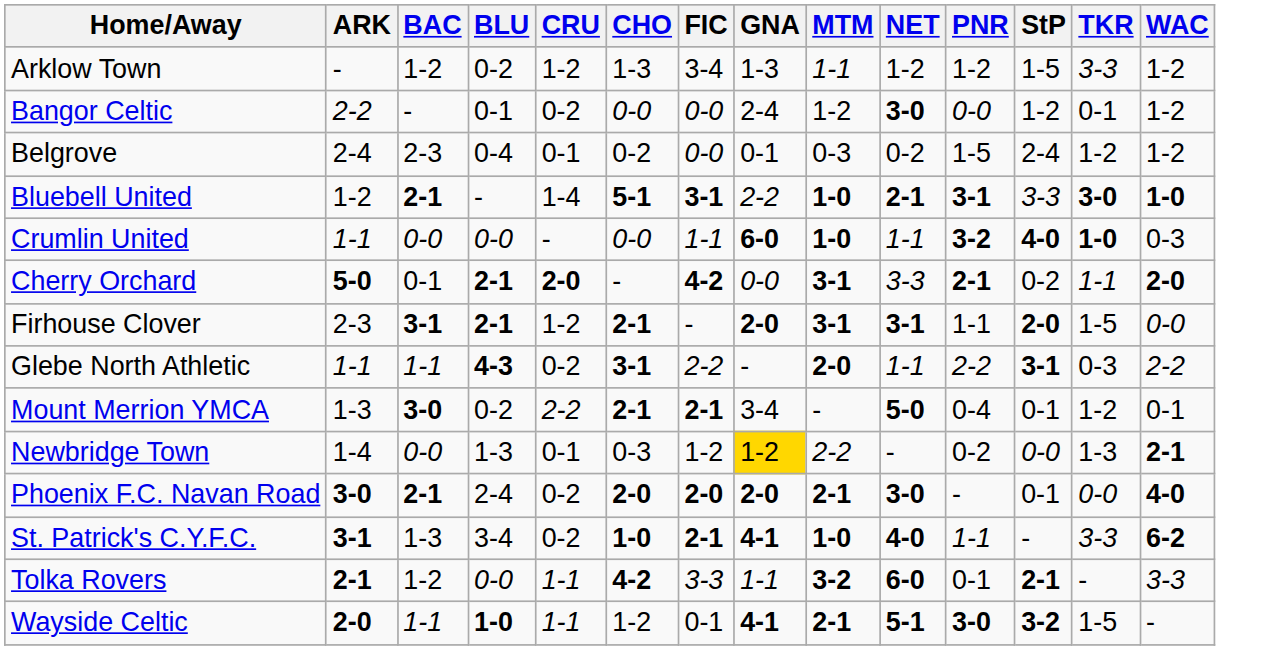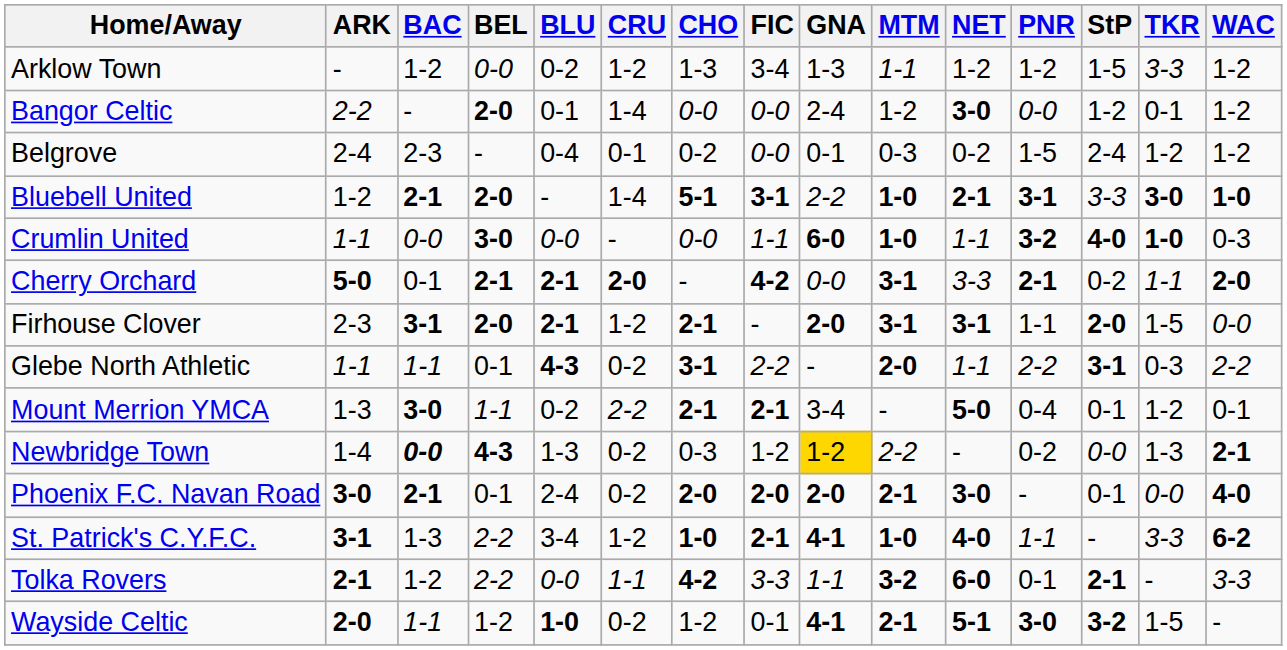 <table class="wikitable collapsible">
 <tr>
 <th>Home/Away</th>
 <th>ARK</th>
 <th><a href='#'>BAC</a></th>
+<th>BEL</th>
 <th><a href='#'>BLU</a></th>
 <th><a href='#'>CRU</a></th>
 <th><a href='#'>CHO</a></th>
 <th>FIC</th>
 <th>GNA</th>
 <th><a href='#'>MTM</a></th>
 <th><a href='#'>NET</a></th>
 <th><a href='#'>PNR</a></th>
 <th>StP</th>
 <th><a href='#'>TKR</a></th>
 <th><a href='#'>WAC</a></th>
 </tr>
 <tr>
 <td>Arklow Town</td>
 <td>-</td>
 <td>1-2</td>
+<td><em>0-0</em></td>
 <td>0-2</td>
 <td>1-2</td>
 <td>1-3</td>
 <td>3-4</td>
 <td>1-3</td>
 <td><em>1-1</em></td>
 <td>1-2</td>
 <td>1-2</td>
 <td>1-5</td>
 <td><em>3-3</em></td>
 <td>1-2</td>
 </tr>
 <tr>
 <td><a href='#'>Bangor Celtic</a></td>
 <td><em>2-2</em></td>
 <td>-</td>
+<td><strong>2-0</strong></td>
 <td>0-1</td>
-<td>0-2</td>
+<td>1-4</td>
 <td><em>0-0</em></td>
 <td><em>0-0</em></td>
 <td>2-4</td>
 <td>1-2</td>
 <td><strong>3-0</strong></td>
 <td><em>0-0</em></td>
 <td>1-2</td>
 <td>0-1</td>
 <td>1-2</td>
 </tr>
 <tr>
 <td>Belgrove</td>
 <td>2-4</td>
 <td>2-3</td>
+<td>-</td>
 <td>0-4</td>
 <td>0-1</td>
 <td>0-2</td>
 <td><em>0-0</em></td>
 <td>0-1</td>
 <td>0-3</td>
 <td>0-2</td>
 <td>1-5</td>
 <td>2-4</td>
 <td>1-2</td>
 <td>1-2</td>
 </tr>
 <tr>
 <td><a href='#'>Bluebell United</a></td>
 <td>1-2</td>
 <td><strong>2-1</strong></td>
+<td><strong>2-0</strong></td>
 <td>-</td>
 <td>1-4</td>
 <td><strong>5-1</strong></td>
 <td><strong>3-1</strong></td>
 <td><em>2-2</em></td>
 <td><strong>1-0</strong></td>
 <td><strong>2-1</strong></td>
 <td><strong>3-1</strong></td>
 <td><em>3-3</em></td>
 <td><strong>3-0</strong></td>
 <td><strong>1-0</strong></td>
 </tr>
 <tr>
 <td><a href='#'>Crumlin United</a></td>
 <td><em>1-1</em></td>
 <td><em>0-0</em></td>
+<td><strong>3-0</strong></td>
 <td><em>0-0</em></td>
 <td>-</td>
 <td><em>0-0</em></td>
 <td><em>1-1</em></td>
 <td><strong>6-0</strong></td>
 <td><strong>1-0</strong></td>
 <td><em>1-1</em></td>
 <td><strong>3-2</strong></td>
 <td><strong>4-0</strong></td>
 <td><strong>1-0</strong></td>
 <td>0-3</td>
 </tr>
 <tr>
 <td><a href='#'>Cherry Orchard</a></td>
 <td><strong>5-0</strong></td>
 <td>0-1</td>
 <td><strong>2-1</strong></td>
+<td><strong>2-1</strong></td>
 <td><strong>2-0</strong></td>
 <td>-</td>
 <td><strong>4-2</strong></td>
 <td><em>0-0</em></td>
 <td><strong>3-1</strong></td>
 <td><em>3-3</em></td>
 <td><strong>2-1</strong></td>
 <td>0-2</td>
 <td><em>1-1</em></td>
 <td><strong>2-0</strong></td>
 </tr>
 <tr>
 <td>Firhouse Clover</td>
 <td>2-3</td>
 <td><strong>3-1</strong></td>
+<td><strong>2-0</strong></td>
 <td><strong>2-1</strong></td>
 <td>1-2</td>
 <td><strong>2-1</strong></td>
 <td>-</td>
 <td><strong>2-0</strong></td>
 <td><strong>3-1</strong></td>
 <td><strong>3-1</strong></td>
 <td>1-1</td>
 <td><strong>2-0</strong></td>
 <td>1-5</td>
 <td><em>0-0</em></td>
 </tr>
 <tr>
 <td>Glebe North Athletic</td>
 <td><em>1-1</em></td>
 <td><em>1-1</em></td>
+<td>0-1</td>
 <td><strong>4-3</strong></td>
 <td>0-2</td>
 <td><strong>3-1</strong></td>
 <td><em>2-2</em></td>
 <td>-</td>
 <td><strong>2-0</strong></td>
 <td><em>1-1</em></td>
 <td><em>2-2</em></td>
 <td><strong>3-1</strong></td>
 <td>0-3</td>
 <td><em>2-2</em></td>
 </tr>
 <tr>
 <td><a href='#'>Mount Merrion YMCA</a></td>
 <td>1-3</td>
 <td><strong>3-0</strong></td>
+<td><em>1-1</em></td>
 <td>0-2</td>
 <td><em>2-2</em></td>
 <td><strong>2-1</strong></td>
 <td><strong>2-1</strong></td>
 <td>3-4</td>
 <td>-</td>
 <td><strong>5-0</strong></td>
 <td>0-4</td>
 <td>0-1</td>
 <td>1-2</td>
 <td>0-1</td>
 </tr>
 <tr>
 <td><a href='#'>Newbridge Town</a></td>
 <td>1-4</td>
-<td><em>0-0</em></td>
+<td><strong><em>0-0</em></strong></td>
+<td><strong>4-3</strong></td>
 <td>1-3</td>
-<td>0-1</td>
+<td>0-2</td>
 <td>0-3</td>
 <td>1-2</td>
 <td style="background: gold;">1-2</td>
 <td><em>2-2</em></td>
 <td>-</td>
 <td>0-2</td>
 <td><em>0-0</em></td>
 <td>1-3</td>
 <td><strong>2-1</strong></td>
 </tr>
 <tr>
 <td><a href='#'>Phoenix F.C. Navan Road</a></td>
 <td><strong>3-0</strong></td>
 <td><strong>2-1</strong></td>
+<td>0-1</td>
 <td>2-4</td>
 <td>0-2</td>
 <td><strong>2-0</strong></td>
 <td><strong>2-0</strong></td>
 <td><strong>2-0</strong></td>
 <td><strong>2-1</strong></td>
 <td><strong>3-0</strong></td>
 <td>-</td>
 <td>0-1</td>
 <td><em>0-0</em></td>
 <td><strong>4-0</strong></td>
 </tr>
 <tr>
 <td><a href='#'>St. Patrick's C.Y.F.C.</a></td>
 <td><strong>3-1</strong></td>
 <td>1-3</td>
+<td><em>2-2</em></td>
 <td>3-4</td>
-<td>0-2</td>
+<td>1-2</td>
 <td><strong>1-0</strong></td>
 <td><strong>2-1</strong></td>
 <td><strong>4-1</strong></td>
 <td><strong>1-0</strong></td>
 <td><strong>4-0</strong></td>
 <td><em>1-1</em></td>
 <td>-</td>
 <td><em>3-3</em></td>
 <td><strong>6-2</strong></td>
 </tr>
 <tr>
 <td><a href='#'>Tolka Rovers</a></td>
 <td><strong>2-1</strong></td>
 <td>1-2</td>
+<td><em>2-2</em></td>
 <td><em>0-0</em></td>
 <td><em>1-1</em></td>
 <td><strong>4-2</strong></td>
 <td><em>3-3</em></td>
 <td><em>1-1</em></td>
 <td><strong>3-2</strong></td>
 <td><strong>6-0</strong></td>
 <td>0-1</td>
 <td><strong>2-1</strong></td>
 <td>-</td>
 <td><em>3-3</em></td>
 </tr>
 <tr>
 <td><a href='#'>Wayside Celtic</a></td>
 <td><strong>2-0</strong></td>
 <td><em>1-1</em></td>
+<td>1-2</td>
 <td><strong>1-0</strong></td>
-<td><em>1-1</em></td>
+<td>0-2</td>
 <td>1-2</td>
 <td>0-1</td>
 <td><strong>4-1</strong></td>
 <td><strong>2-1</strong></td>
 <td><strong>5-1</strong></td>
 <td><strong>3-0</strong></td>
 <td><strong>3-2</strong></td>
 <td>1-5</td>
 <td>-</td>
 </tr>
 </table>
